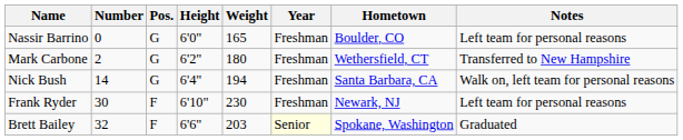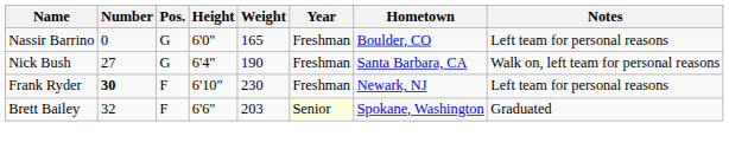 <table class="wikitable sortable" border="1">
 <tr>
 <th>Name</th>
 <th>Number</th>
 <th>Pos.</th>
 <th>Height</th>
 <th>Weight</th>
 <th>Year</th>
 <th>Hometown</th>
 <th class="unsortable">Notes</th>
 </tr>
 <tr>
 <td>Nassir Barrino</td>
 <td>0</td>
 <td>G</td>
 <td>6'0"</td>
 <td>165</td>
 <td>Freshman</td>
 <td><a href='#'>Boulder, CO</a></td>
 <td>Left team for personal reasons</td>
 </tr>
 <tr>
-<td>Mark Carbone</td>
-<td>2</td>
-<td>G</td>
-<td>6'2"</td>
-<td>180</td>
-<td>Freshman</td>
-<td><a href='#'>Wethersfield, CT</a></td>
-<td>Transferred to <a href='#'>New Hampshire</a></td>
-</tr>
-<tr>
 <td>Nick Bush</td>
-<td>14</td>
+<td>27</td>
 <td>G</td>
 <td>6'4"</td>
-<td>194</td>
+<td>190</td>
 <td>Freshman</td>
 <td><a href='#'>Santa Barbara, CA</a></td>
 <td>Walk on, left team for personal reasons</td>
 </tr>
 <tr>
 <td>Frank Ryder</td>
-<td>30</td>
+<td><strong>30</strong></td>
 <td>F</td>
 <td>6'10"</td>
 <td>230</td>
 <td>Freshman</td>
 <td><a href='#'>Newark, NJ</a></td>
 <td>Left team for personal reasons</td>
 </tr>
 <tr>
 <td>Brett Bailey</td>
 <td>32</td>
 <td>F</td>
 <td>6'6"</td>
 <td>203</td>
 <td style="background: lightyellow;">Senior</td>
 <td><a href='#'>Spokane, Washington</a></td>
 <td>Graduated</td>
 </tr>
 </table>
